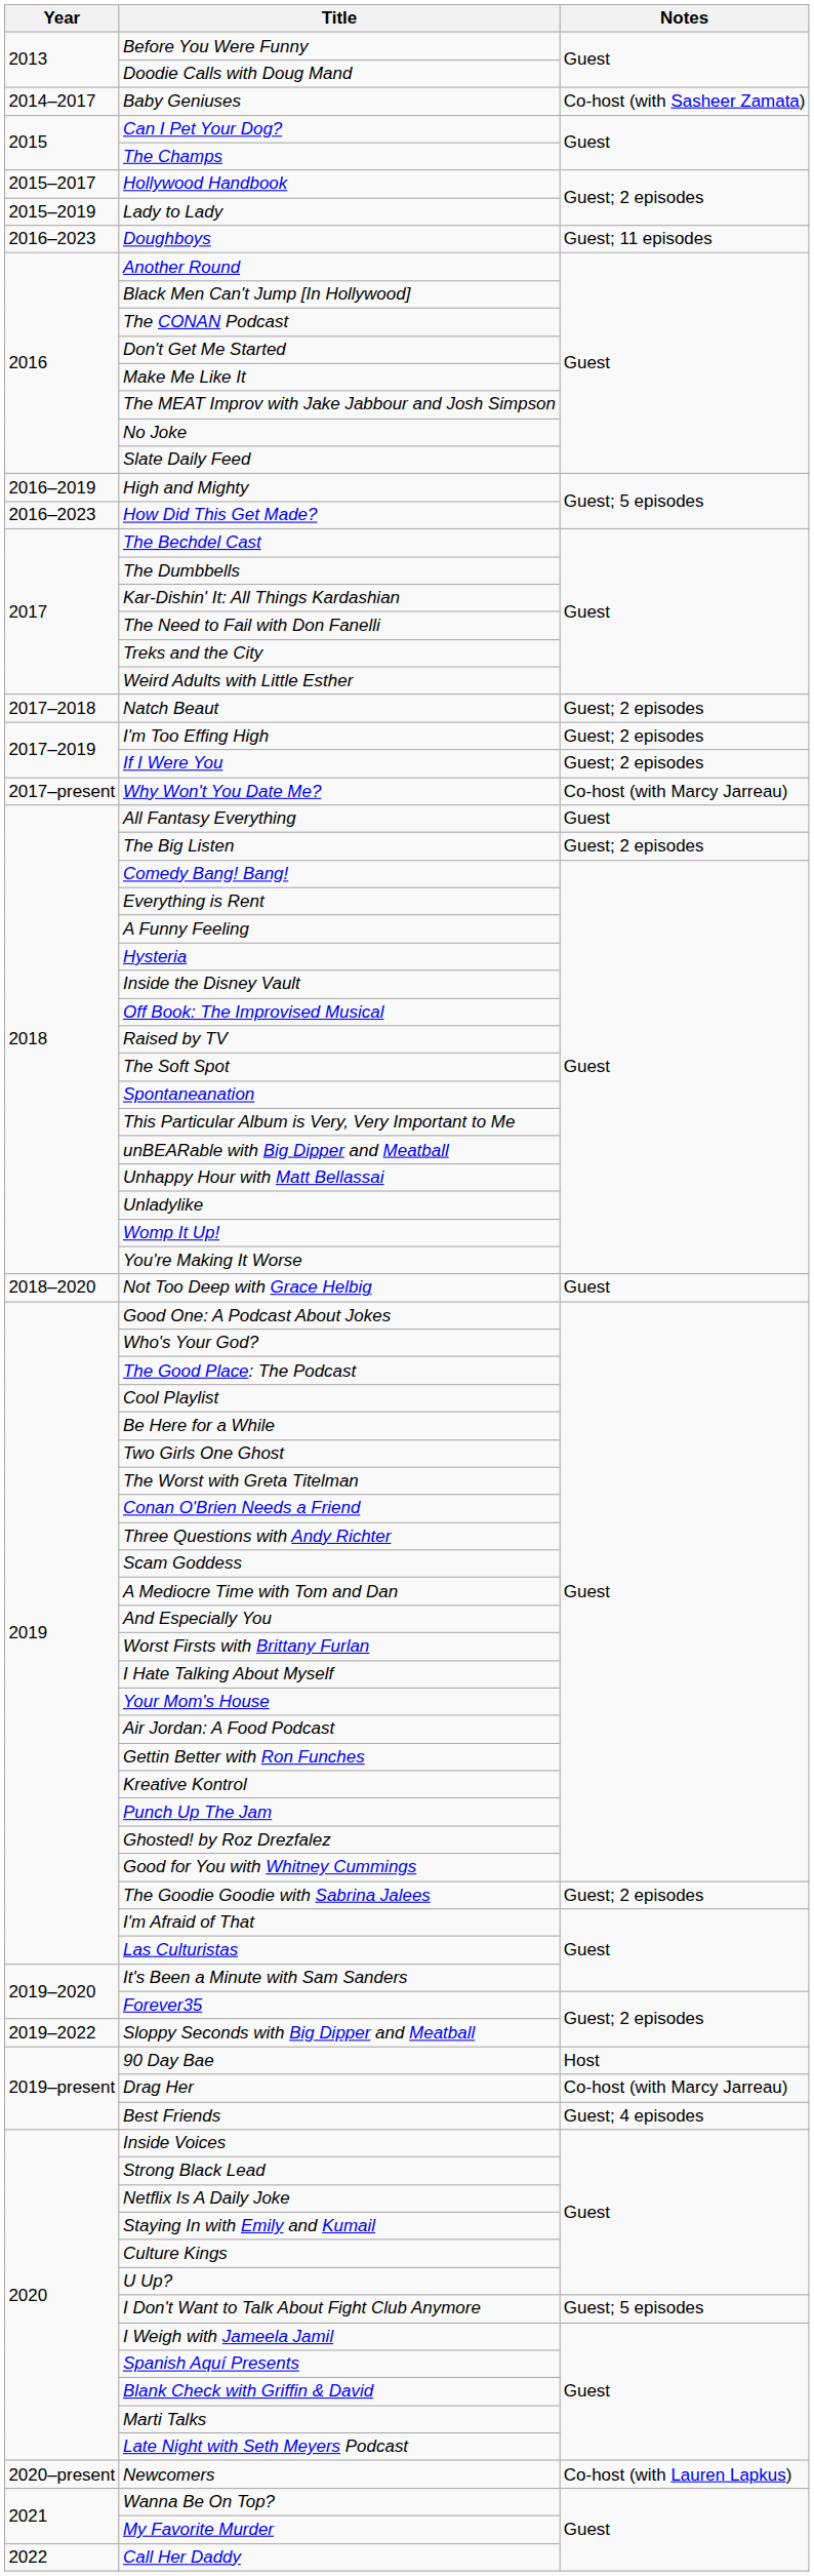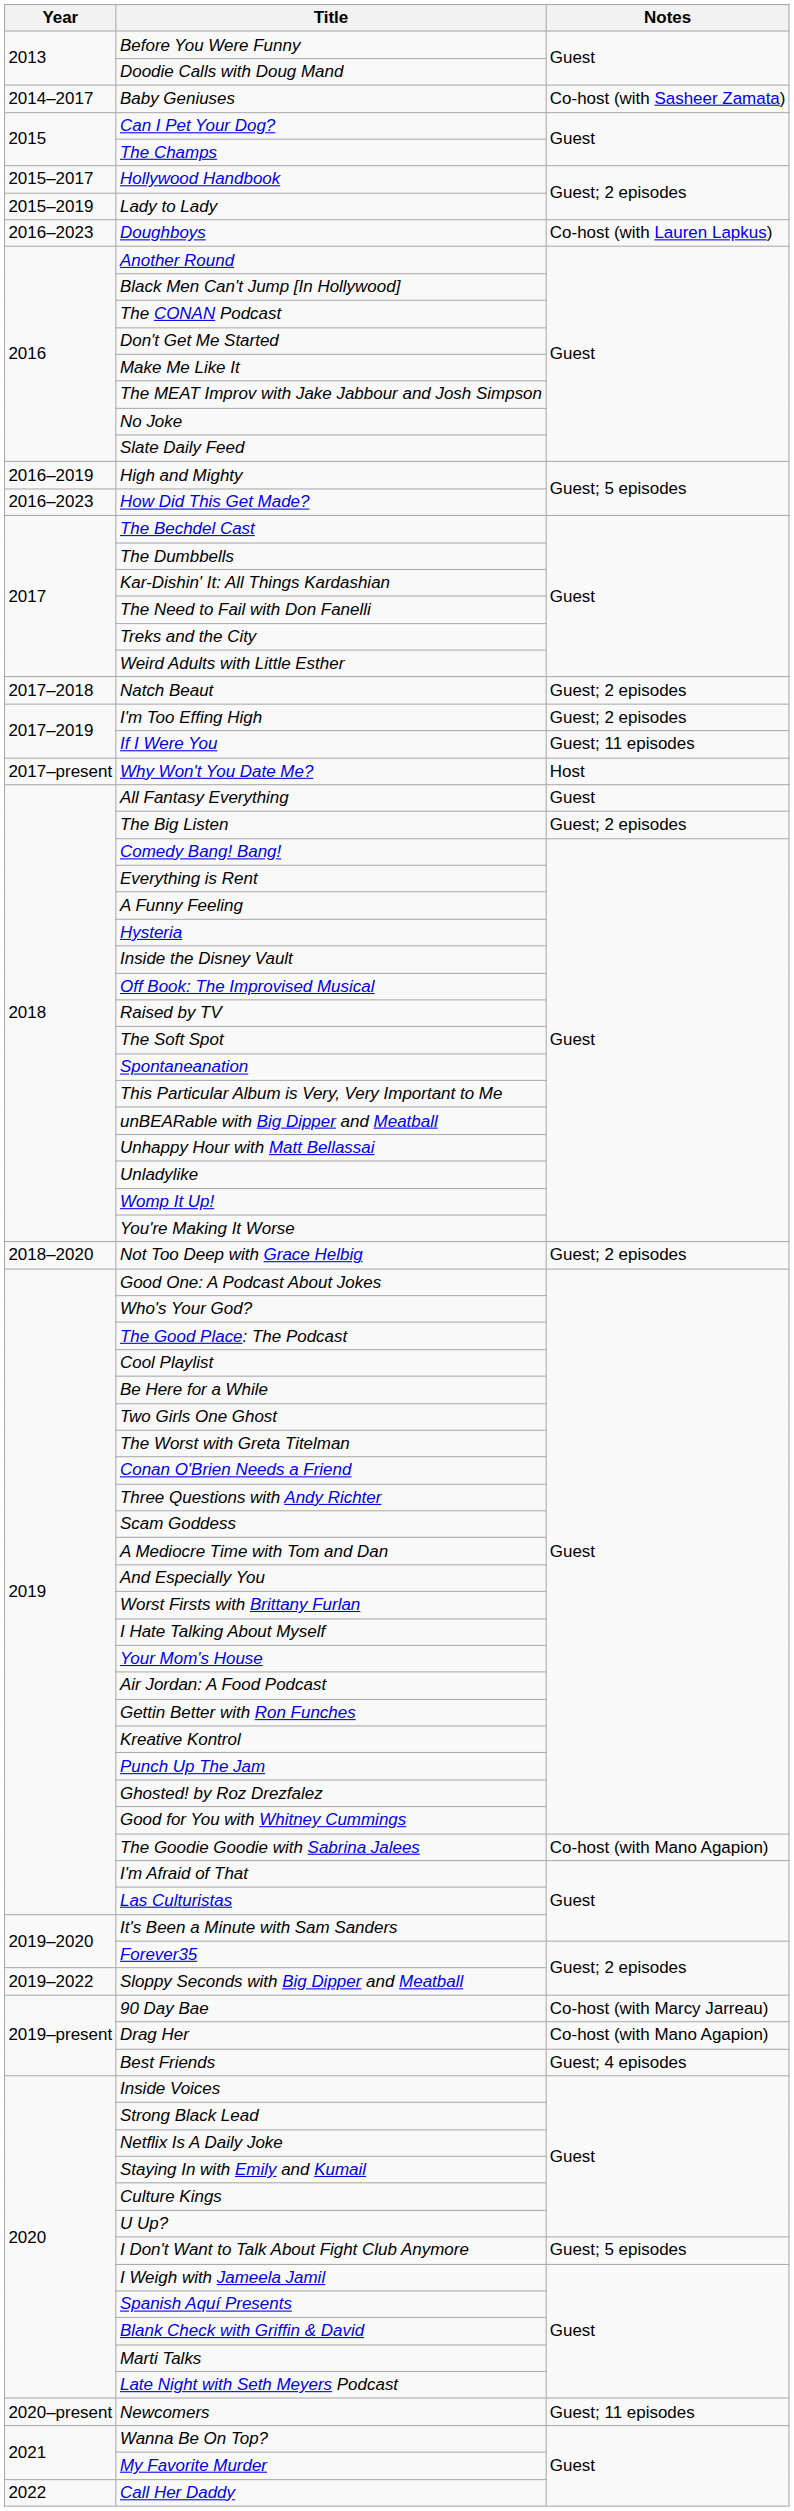 <table class="wikitable sortable">
 <tr>
 <th>Year</th>
 <th>Title</th>
 <th class="unsortable">Notes</th>
 </tr>
 <tr>
 <td rowspan="2">2013</td>
 <td><em>Before You Were Funny</em></td>
 <td rowspan="2">Guest</td>
 </tr>
 <tr>
 <td><em>Doodie Calls with Doug Mand</em></td>
 </tr>
 <tr>
 <td>2014–2017</td>
 <td><em>Baby Geniuses</em></td>
 <td>Co-host (with <a href='#'>Sasheer Zamata</a>)</td>
 </tr>
 <tr>
 <td rowspan="2">2015</td>
 <td><em><a href='#'>Can I Pet Your Dog?</a></em></td>
 <td rowspan="2">Guest</td>
 </tr>
 <tr>
 <td><em><a href='#'>The Champs</a></em></td>
 </tr>
 <tr>
 <td>2015–2017</td>
 <td><em><a href='#'>Hollywood Handbook</a></em></td>
 <td rowspan="2">Guest; 2 episodes</td>
 </tr>
 <tr>
 <td>2015–2019</td>
 <td><em>Lady to Lady</em></td>
 </tr>
 <tr>
 <td>2016–2023</td>
 <td><em><a href='#'>Doughboys</a></em></td>
-<td>Guest; 11 episodes</td>
+<td>Co-host (with <a href='#'>Lauren Lapkus</a>)</td>
 </tr>
 <tr>
 <td rowspan="8">2016</td>
 <td><em><a href='#'>Another Round</a></em></td>
 <td rowspan="8">Guest</td>
 </tr>
 <tr>
 <td><em>Black Men Can't Jump [In Hollywood]</em></td>
 </tr>
 <tr>
 <td><em>The <a href='#'>CONAN</a> Podcast</em></td>
 </tr>
 <tr>
 <td><em>Don't Get Me Started</em></td>
 </tr>
 <tr>
 <td><em>Make Me Like It</em></td>
 </tr>
 <tr>
 <td><em>The MEAT Improv with Jake Jabbour and Josh Simpson</em></td>
 </tr>
 <tr>
 <td><em>No Joke</em></td>
 </tr>
 <tr>
 <td><em>Slate Daily Feed</em></td>
 </tr>
 <tr>
 <td>2016–2019</td>
 <td><em>High and Mighty</em></td>
 <td rowspan="2">Guest; 5 episodes</td>
 </tr>
 <tr>
 <td>2016–2023</td>
 <td><em><a href='#'>How Did This Get Made?</a></em></td>
 </tr>
 <tr>
 <td rowspan="6">2017</td>
 <td><em><a href='#'>The Bechdel Cast</a></em></td>
 <td rowspan="6">Guest</td>
 </tr>
 <tr>
 <td><em>The Dumbbells</em></td>
 </tr>
 <tr>
 <td><em>Kar-Dishin' It: All Things Kardashian</em></td>
 </tr>
 <tr>
 <td><em>The Need to Fail with Don Fanelli</em></td>
 </tr>
 <tr>
 <td><em>Treks and the City</em></td>
 </tr>
 <tr>
 <td><em>Weird Adults with Little Esther</em></td>
 </tr>
 <tr>
 <td>2017–2018</td>
 <td><em>Natch Beaut</em></td>
 <td>Guest; 2 episodes</td>
 </tr>
 <tr>
 <td rowspan="2">2017–2019</td>
 <td><em>I'm Too Effing High</em></td>
 <td>Guest; 2 episodes</td>
 </tr>
 <tr>
 <td><em><a href='#'>If I Were You</a></em></td>
-<td>Guest; 2 episodes</td>
+<td>Guest; 11 episodes</td>
 </tr>
 <tr>
 <td>2017–present</td>
 <td><em><a href='#'>Why Won't You Date Me?</a></em></td>
-<td>Co-host (with Marcy Jarreau)</td>
+<td>Host</td>
 </tr>
 <tr>
 <td rowspan="17">2018</td>
 <td><em>All Fantasy Everything</em></td>
 <td>Guest</td>
 </tr>
 <tr>
 <td><em>The Big Listen</em></td>
 <td>Guest; 2 episodes</td>
 </tr>
 <tr>
 <td><em><a href='#'>Comedy Bang! Bang!</a></em></td>
 <td rowspan="15">Guest</td>
 </tr>
 <tr>
 <td><em>Everything is Rent</em></td>
 </tr>
 <tr>
 <td><em>A Funny Feeling</em></td>
 </tr>
 <tr>
 <td><em><a href='#'>Hysteria</a></em></td>
 </tr>
 <tr>
 <td><em>Inside the Disney Vault</em></td>
 </tr>
 <tr>
 <td><em><a href='#'>Off Book: The Improvised Musical</a></em></td>
 </tr>
 <tr>
 <td><em>Raised by TV</em></td>
 </tr>
 <tr>
 <td><em>The Soft Spot</em></td>
 </tr>
 <tr>
 <td><em><a href='#'>Spontaneanation</a></em></td>
 </tr>
 <tr>
 <td><em>This Particular Album is Very, Very Important to Me</em></td>
 </tr>
 <tr>
 <td><em>unBEARable with <a href='#'>Big Dipper</a> and <a href='#'>Meatball</a></em></td>
 </tr>
 <tr>
 <td><em>Unhappy Hour with <a href='#'>Matt Bellassai</a></em></td>
 </tr>
 <tr>
 <td><em>Unladylike</em></td>
 </tr>
 <tr>
 <td><em><a href='#'>Womp It Up!</a></em></td>
 </tr>
 <tr>
 <td><em>You're Making It Worse</em></td>
 </tr>
 <tr>
 <td>2018–2020</td>
 <td><em>Not Too Deep with <a href='#'>Grace Helbig</a></em></td>
-<td>Guest</td>
+<td>Guest; 2 episodes</td>
 </tr>
 <tr>
 <td rowspan="24">2019</td>
 <td><em>Good One: A Podcast About Jokes</em></td>
 <td rowspan="21">Guest</td>
 </tr>
 <tr>
 <td><em>Who's Your God?</em></td>
 </tr>
 <tr>
 <td><em><a href='#'>The Good Place</a>: The Podcast</em></td>
 </tr>
 <tr>
 <td><em>Cool Playlist</em></td>
 </tr>
 <tr>
 <td><em>Be Here for a While</em></td>
 </tr>
 <tr>
 <td><em>Two Girls One Ghost</em></td>
 </tr>
 <tr>
 <td><em>The Worst with Greta Titelman</em></td>
 </tr>
 <tr>
 <td><em><a href='#'>Conan O'Brien Needs a Friend</a></em></td>
 </tr>
 <tr>
 <td><em>Three Questions with <a href='#'>Andy Richter</a></em></td>
 </tr>
 <tr>
 <td><em>Scam Goddess</em></td>
 </tr>
 <tr>
 <td><em>A Mediocre Time with Tom and Dan</em></td>
 </tr>
 <tr>
 <td><em>And Especially You</em></td>
 </tr>
 <tr>
 <td><em>Worst Firsts with <a href='#'>Brittany Furlan</a></em></td>
 </tr>
 <tr>
 <td><em>I Hate Talking About Myself</em></td>
 </tr>
 <tr>
 <td><em><a href='#'>Your Mom's House</a></em></td>
 </tr>
 <tr>
 <td><em>Air Jordan: A Food Podcast</em></td>
 </tr>
 <tr>
 <td><em>Gettin Better with <a href='#'>Ron Funches</a></em></td>
 </tr>
 <tr>
 <td><em>Kreative Kontrol</em></td>
 </tr>
 <tr>
 <td><em><a href='#'>Punch Up The Jam</a></em></td>
 </tr>
 <tr>
 <td><em>Ghosted! by Roz Drezfalez</em></td>
 </tr>
 <tr>
 <td><em>Good for You with <a href='#'>Whitney Cummings</a></em></td>
 </tr>
 <tr>
 <td><em>The Goodie Goodie with <a href='#'>Sabrina Jalees</a></em></td>
-<td>Guest; 2 episodes</td>
+<td>Co-host (with Mano Agapion)</td>
 </tr>
 <tr>
 <td><em>I'm Afraid of That</em></td>
 <td rowspan="3">Guest</td>
 </tr>
 <tr>
 <td><em><a href='#'>Las Culturistas</a></em></td>
 </tr>
 <tr>
 <td rowspan="2">2019–2020</td>
 <td><em>It's Been a Minute with Sam Sanders</em></td>
 </tr>
 <tr>
 <td><em><a href='#'>Forever35</a></em></td>
 <td rowspan="2">Guest; 2 episodes</td>
 </tr>
 <tr>
 <td>2019–2022</td>
 <td><em>Sloppy Seconds with <a href='#'>Big Dipper</a> and <a href='#'>Meatball</a></em></td>
 </tr>
 <tr>
 <td rowspan="3">2019–present</td>
 <td><em>90 Day Bae</em></td>
-<td>Host</td>
+<td>Co-host (with Marcy Jarreau)</td>
 </tr>
 <tr>
 <td><em>Drag Her</em></td>
-<td>Co-host (with Marcy Jarreau)</td>
+<td>Co-host (with Mano Agapion)</td>
 </tr>
 <tr>
 <td><em>Best Friends</em></td>
 <td>Guest; 4 episodes</td>
 </tr>
 <tr>
 <td rowspan="12">2020</td>
 <td><em>Inside Voices</em></td>
 <td rowspan="6">Guest</td>
 </tr>
 <tr>
 <td><em>Strong Black Lead</em></td>
 </tr>
 <tr>
 <td><em>Netflix Is A Daily Joke</em></td>
 </tr>
 <tr>
 <td><em>Staying In with <a href='#'>Emily</a> and <a href='#'>Kumail</a></em></td>
 </tr>
 <tr>
 <td><em>Culture Kings</em></td>
 </tr>
 <tr>
 <td><em>U Up?</em></td>
 </tr>
 <tr>
 <td><em>I Don't Want to Talk About Fight Club Anymore</em></td>
 <td>Guest; 5 episodes</td>
 </tr>
 <tr>
 <td><em>I Weigh with <a href='#'>Jameela Jamil</a></em></td>
 <td rowspan="5">Guest</td>
 </tr>
 <tr>
 <td><em><a href='#'>Spanish Aquí Presents</a></em></td>
 </tr>
 <tr>
 <td><em><a href='#'>Blank Check with Griffin & David</a></em></td>
 </tr>
 <tr>
 <td><em>Marti Talks</em></td>
 </tr>
 <tr>
 <td><em><a href='#'>Late Night with Seth Meyers</a> Podcast</em></td>
 </tr>
 <tr>
 <td>2020–present</td>
 <td><em>Newcomers</em></td>
-<td>Co-host (with <a href='#'>Lauren Lapkus</a>)</td>
+<td>Guest; 11 episodes</td>
 </tr>
 <tr>
 <td rowspan="2">2021</td>
 <td><em>Wanna Be On Top?</em></td>
 <td rowspan="3">Guest</td>
 </tr>
 <tr>
 <td><em><a href='#'>My Favorite Murder</a></em></td>
 </tr>
 <tr>
 <td>2022</td>
 <td><em><a href='#'>Call Her Daddy</a></em></td>
 </tr>
 </table>
